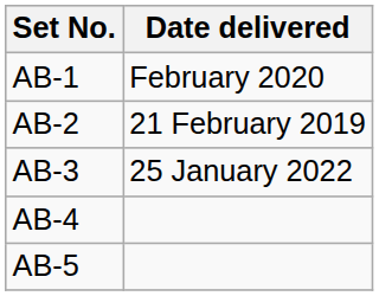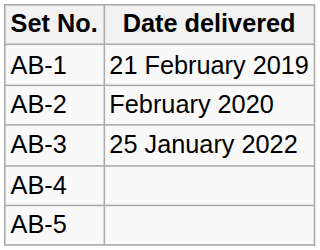 <table class="wikitable">
 <tr>
 <th>Set No.</th>
 <th>Date delivered</th>
 </tr>
 <tr>
 <td>AB-1</td>
-<td>February 2020</td>
+<td>21 February 2019</td>
 </tr>
 <tr>
 <td>AB-2</td>
-<td>21 February 2019</td>
+<td>February 2020</td>
 </tr>
 <tr>
 <td>AB-3</td>
 <td>25 January 2022</td>
 </tr>
 <tr>
 <td>AB-4</td>
 <td></td>
 </tr>
 <tr>
 <td>AB-5</td>
 <td></td>
 </tr>
 </table>
